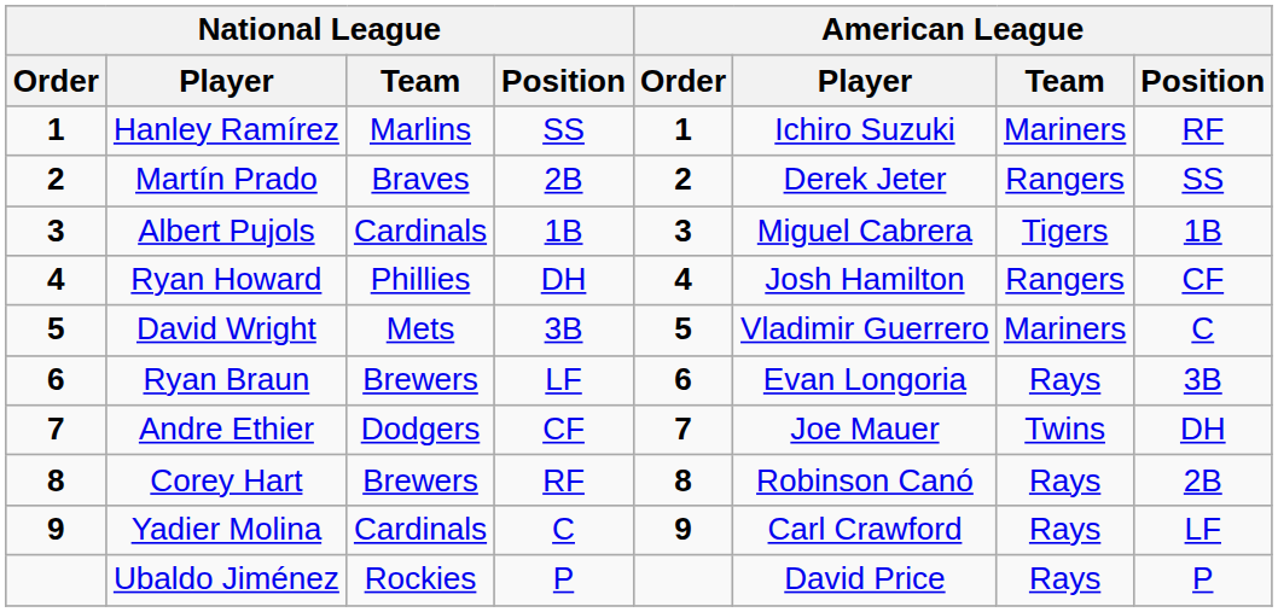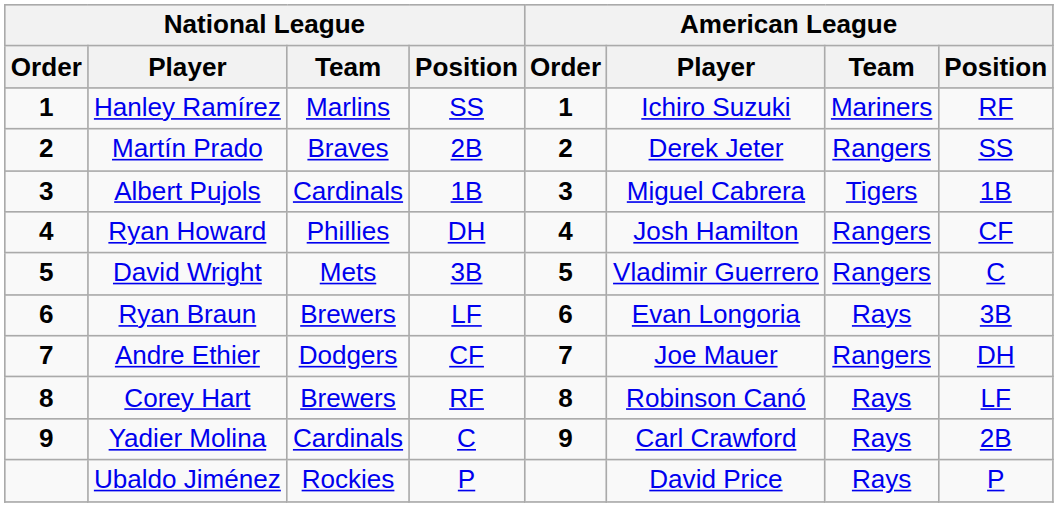 <table class="wikitable" style="text-align:center;">
 <tr>
 <th colspan="4">National League</th>
 <th colspan="4">American League</th>
 </tr>
 <tr>
 <th>Order</th>
 <th>Player</th>
 <th>Team</th>
 <th>Position</th>
 <th>Order</th>
 <th>Player</th>
 <th>Team</th>
 <th>Position</th>
 </tr>
 <tr>
 <td><strong>1</strong></td>
 <td><a href='#'>Hanley Ramírez</a></td>
 <td><a href='#'>Marlins</a></td>
 <td><a href='#'>SS</a></td>
 <td><strong>1</strong></td>
 <td><a href='#'>Ichiro Suzuki</a></td>
 <td><a href='#'>Mariners</a></td>
 <td><a href='#'>RF</a></td>
 </tr>
 <tr>
 <td><strong>2</strong></td>
 <td><a href='#'>Martín Prado</a></td>
 <td><a href='#'>Braves</a></td>
 <td><a href='#'>2B</a></td>
 <td><strong>2</strong></td>
 <td><a href='#'>Derek Jeter</a></td>
 <td><a href='#'>Rangers</a></td>
 <td><a href='#'>SS</a></td>
 </tr>
 <tr>
 <td><strong>3</strong></td>
 <td><a href='#'>Albert Pujols</a></td>
 <td><a href='#'>Cardinals</a></td>
 <td><a href='#'>1B</a></td>
 <td><strong>3</strong></td>
 <td><a href='#'>Miguel Cabrera</a></td>
 <td><a href='#'>Tigers</a></td>
 <td><a href='#'>1B</a></td>
 </tr>
 <tr>
 <td><strong>4</strong></td>
 <td><a href='#'>Ryan Howard</a></td>
 <td><a href='#'>Phillies</a></td>
 <td><a href='#'>DH</a></td>
 <td><strong>4</strong></td>
 <td><a href='#'>Josh Hamilton</a></td>
 <td><a href='#'>Rangers</a></td>
 <td><a href='#'>CF</a></td>
 </tr>
 <tr>
 <td><strong>5</strong></td>
 <td><a href='#'>David Wright</a></td>
 <td><a href='#'>Mets</a></td>
 <td><a href='#'>3B</a></td>
 <td><strong>5</strong></td>
 <td><a href='#'>Vladimir Guerrero</a></td>
-<td><a href='#'>Mariners</a></td>
+<td><a href='#'>Rangers</a></td>
 <td><a href='#'>C</a></td>
 </tr>
 <tr>
 <td><strong>6</strong></td>
 <td><a href='#'>Ryan Braun</a></td>
 <td><a href='#'>Brewers</a></td>
 <td><a href='#'>LF</a></td>
 <td><strong>6</strong></td>
 <td><a href='#'>Evan Longoria</a></td>
 <td><a href='#'>Rays</a></td>
 <td><a href='#'>3B</a></td>
 </tr>
 <tr>
 <td><strong>7</strong></td>
 <td><a href='#'>Andre Ethier</a></td>
 <td><a href='#'>Dodgers</a></td>
 <td><a href='#'>CF</a></td>
 <td><strong>7</strong></td>
 <td><a href='#'>Joe Mauer</a></td>
-<td><a href='#'>Twins</a></td>
+<td><a href='#'>Rangers</a></td>
 <td><a href='#'>DH</a></td>
 </tr>
 <tr>
 <td><strong>8</strong></td>
 <td><a href='#'>Corey Hart</a></td>
 <td><a href='#'>Brewers</a></td>
 <td><a href='#'>RF</a></td>
 <td><strong>8</strong></td>
 <td><a href='#'>Robinson Canó</a></td>
 <td><a href='#'>Rays</a></td>
-<td><a href='#'>2B</a></td>
+<td><a href='#'>LF</a></td>
 </tr>
 <tr>
 <td><strong>9</strong></td>
 <td><a href='#'>Yadier Molina</a></td>
 <td><a href='#'>Cardinals</a></td>
 <td><a href='#'>C</a></td>
 <td><strong>9</strong></td>
 <td><a href='#'>Carl Crawford</a></td>
 <td><a href='#'>Rays</a></td>
-<td><a href='#'>LF</a></td>
+<td><a href='#'>2B</a></td>
 </tr>
 <tr>
 <td></td>
 <td><a href='#'>Ubaldo Jiménez</a></td>
 <td><a href='#'>Rockies</a></td>
 <td><a href='#'>P</a></td>
 <td></td>
 <td><a href='#'>David Price</a></td>
 <td><a href='#'>Rays</a></td>
 <td><a href='#'>P</a></td>
 </tr>
 </table>
